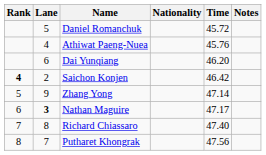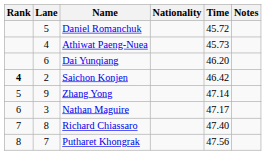 <table class="wikitable sortable" style="text-align:center">
 <tr>
 <th>Rank</th>
 <th>Lane</th>
 <th>Name</th>
 <th>Nationality</th>
 <th>Time</th>
 <th>Notes</th>
 </tr>
 <tr>
 <td></td>
 <td>5</td>
 <td align="left"><a href='#'>Daniel Romanchuk</a></td>
 <td align="left"></td>
 <td>45.72</td>
 <td></td>
 </tr>
 <tr>
 <td></td>
 <td>4</td>
 <td align="left"><a href='#'>Athiwat Paeng-Nuea</a></td>
 <td align="left"></td>
-<td>45.76</td>
+<td>45.73</td>
 <td></td>
 </tr>
 <tr>
 <td></td>
 <td>6</td>
 <td align="left"><a href='#'>Dai Yunqiang</a></td>
 <td align="left"></td>
 <td>46.20</td>
 <td></td>
 </tr>
 <tr>
 <td><strong>4</strong></td>
 <td>2</td>
 <td align="left"><a href='#'>Saichon Konjen</a></td>
 <td align="left"></td>
 <td>46.42</td>
 <td></td>
 </tr>
 <tr>
 <td>5</td>
 <td>9</td>
 <td align="left"><a href='#'>Zhang Yong</a></td>
 <td align="left"></td>
 <td>47.14</td>
 <td></td>
 </tr>
 <tr>
 <td>6</td>
-<td><strong>3</strong></td>
+<td>3</td>
 <td align="left"><a href='#'>Nathan Maguire</a></td>
 <td align="left"></td>
 <td>47.17</td>
 <td></td>
 </tr>
 <tr>
 <td>7</td>
 <td>8</td>
 <td align="left"><a href='#'>Richard Chiassaro</a></td>
 <td align="left"></td>
 <td>47.40</td>
 <td></td>
 </tr>
 <tr>
 <td>8</td>
 <td>7</td>
 <td align="left"><a href='#'>Putharet Khongrak</a></td>
 <td align="left"></td>
 <td>47.56</td>
 <td></td>
 </tr>
 </table>
